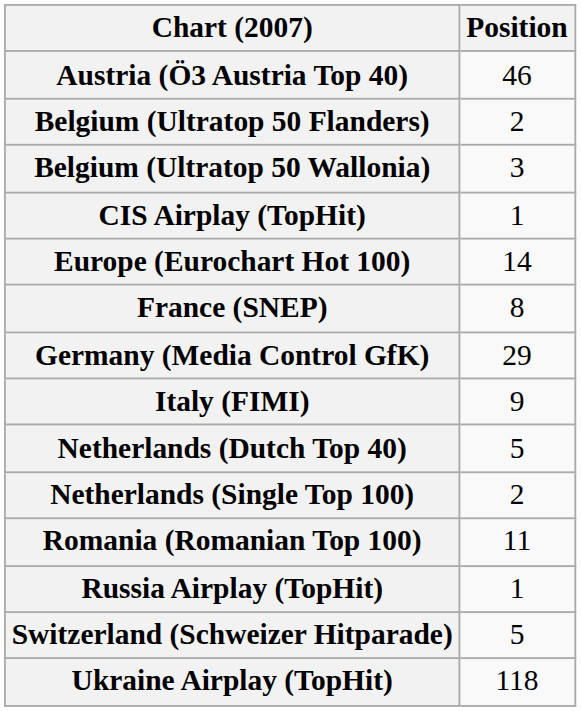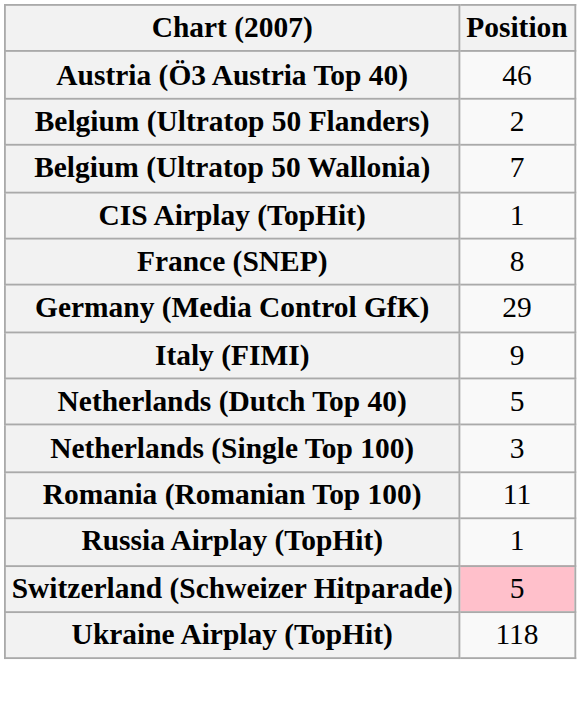 <table class="wikitable sortable plainrowheaders" style="text-align:center">
 <tr>
 <th scope="col">Chart (2007)</th>
 <th scope="col">Position</th>
 </tr>
 <tr>
 <th scope="row">Austria (Ö3 Austria Top 40)</th>
 <td>46</td>
 </tr>
 <tr>
 <th scope="row">Belgium (Ultratop 50 Flanders)</th>
 <td>2</td>
 </tr>
 <tr>
 <th scope="row">Belgium (Ultratop 50 Wallonia)</th>
-<td>3</td>
+<td>7</td>
 </tr>
 <tr>
 <th scope="row">CIS Airplay (TopHit)</th>
 <td>1</td>
-</tr>
-<tr>
-<th scope="row">Europe (Eurochart Hot 100)</th>
-<td>14</td>
 </tr>
 <tr>
 <th scope="row">France (SNEP)</th>
 <td>8</td>
 </tr>
 <tr>
 <th scope="row">Germany (Media Control GfK)</th>
 <td>29</td>
 </tr>
 <tr>
 <th scope="row">Italy (FIMI)</th>
 <td>9</td>
 </tr>
 <tr>
 <th scope="row">Netherlands (Dutch Top 40)</th>
 <td>5</td>
 </tr>
 <tr>
 <th scope="row">Netherlands (Single Top 100)</th>
-<td>2</td>
+<td>3</td>
 </tr>
 <tr>
 <th scope="row">Romania (Romanian Top 100)</th>
 <td>11</td>
 </tr>
 <tr>
 <th scope="row">Russia Airplay (TopHit)</th>
 <td>1</td>
 </tr>
 <tr>
 <th scope="row">Switzerland (Schweizer Hitparade)</th>
-<td>5</td>
+<td style="background: pink;">5</td>
 </tr>
 <tr>
 <th scope="row">Ukraine Airplay (TopHit)</th>
 <td>118</td>
 </tr>
 </table>
